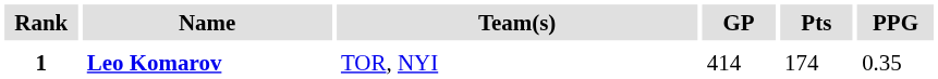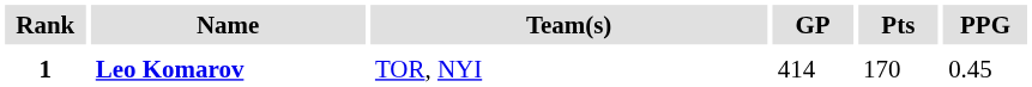 <table id="Table3" cellspacing="3" cellpadding="3" style="font-size:95%;">
 <tr style="text-align:center; background:#e0e0e0">
 <th style="width:3em;">Rank</th>
 <th style="width:13em;">Name</th>
 <th style="width:20em;">Team(s)</th>
 <th style="width:3.3em;">GP</th>
 <th style="width:3.3em;">Pts</th>
 <th style="width:3.3em;">PPG</th>
 </tr>
 <tr>
 <th>1</th>
 <td><strong><a href='#'>Leo Komarov</a></strong></td>
 <td><a href='#'>TOR</a>, <a href='#'>NYI</a></td>
 <td>414</td>
-<td>174</td>
-<td>0.35</td>
+<td>170</td>
+<td>0.45</td>
 </tr>
 </table>
